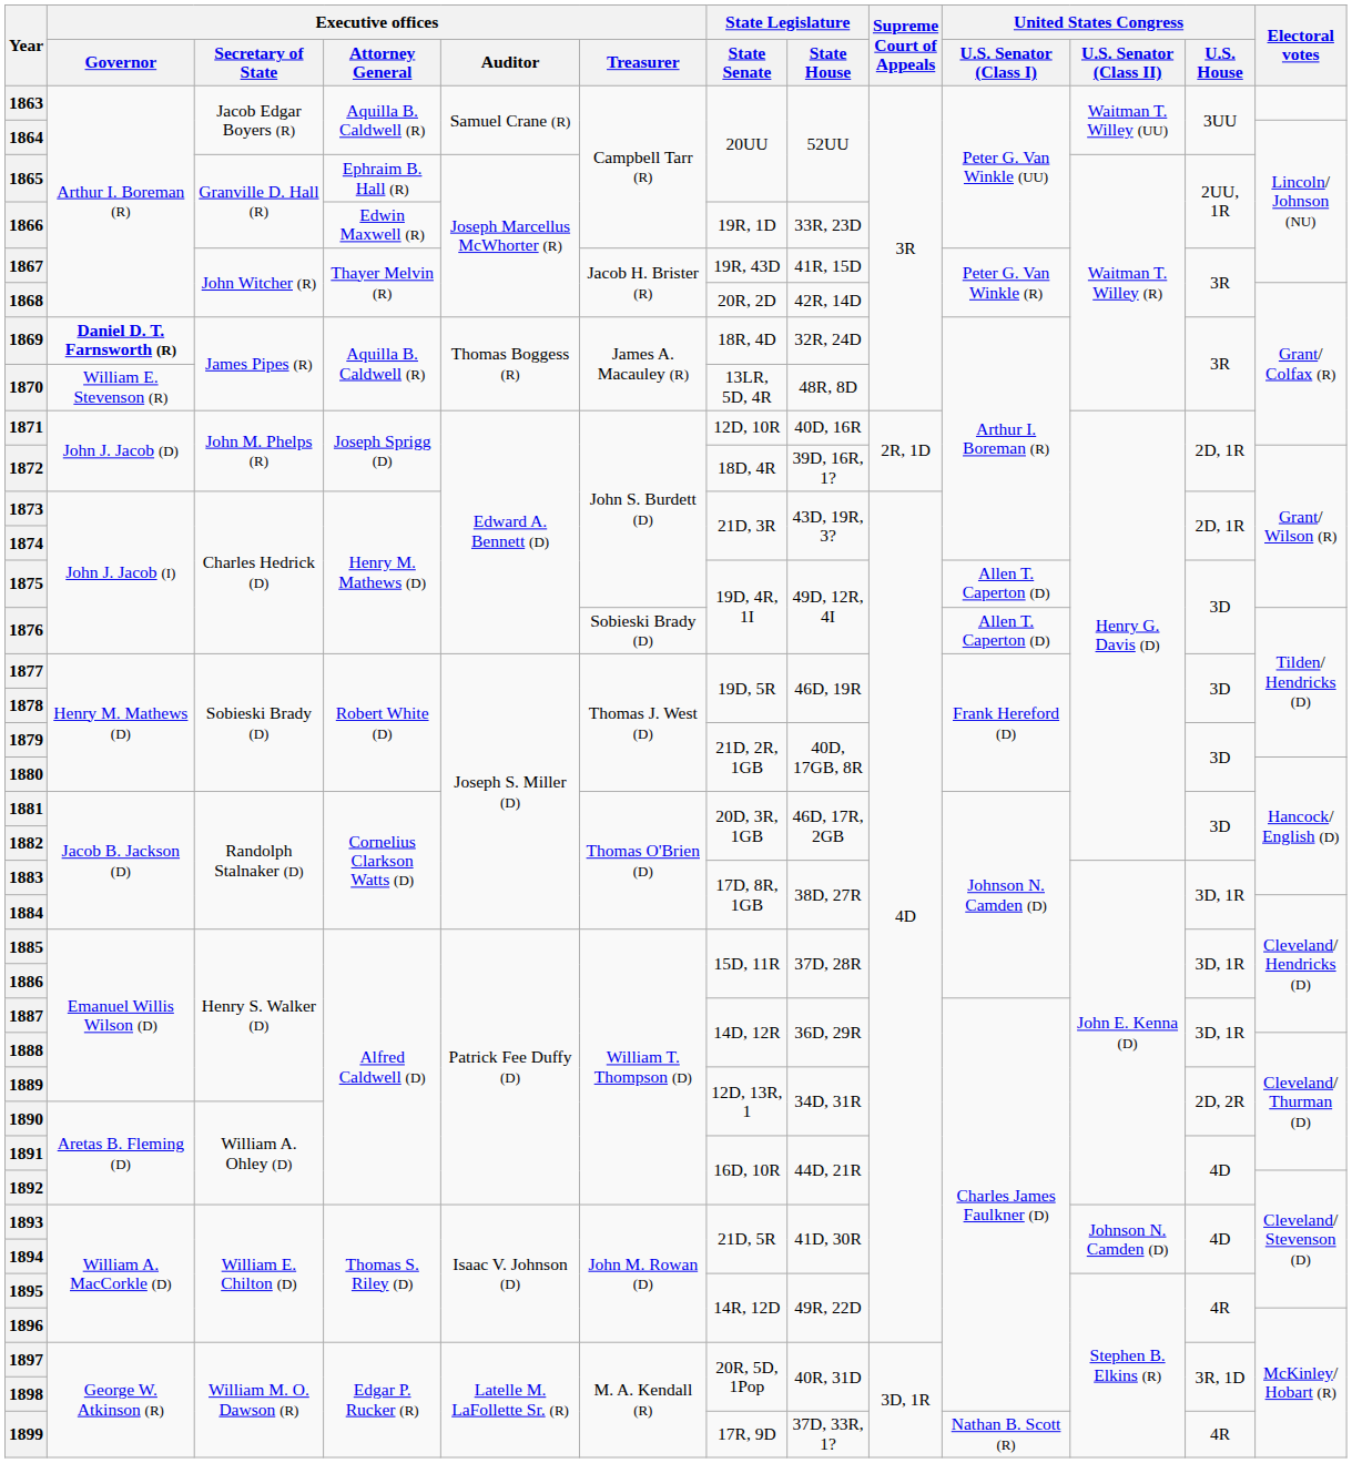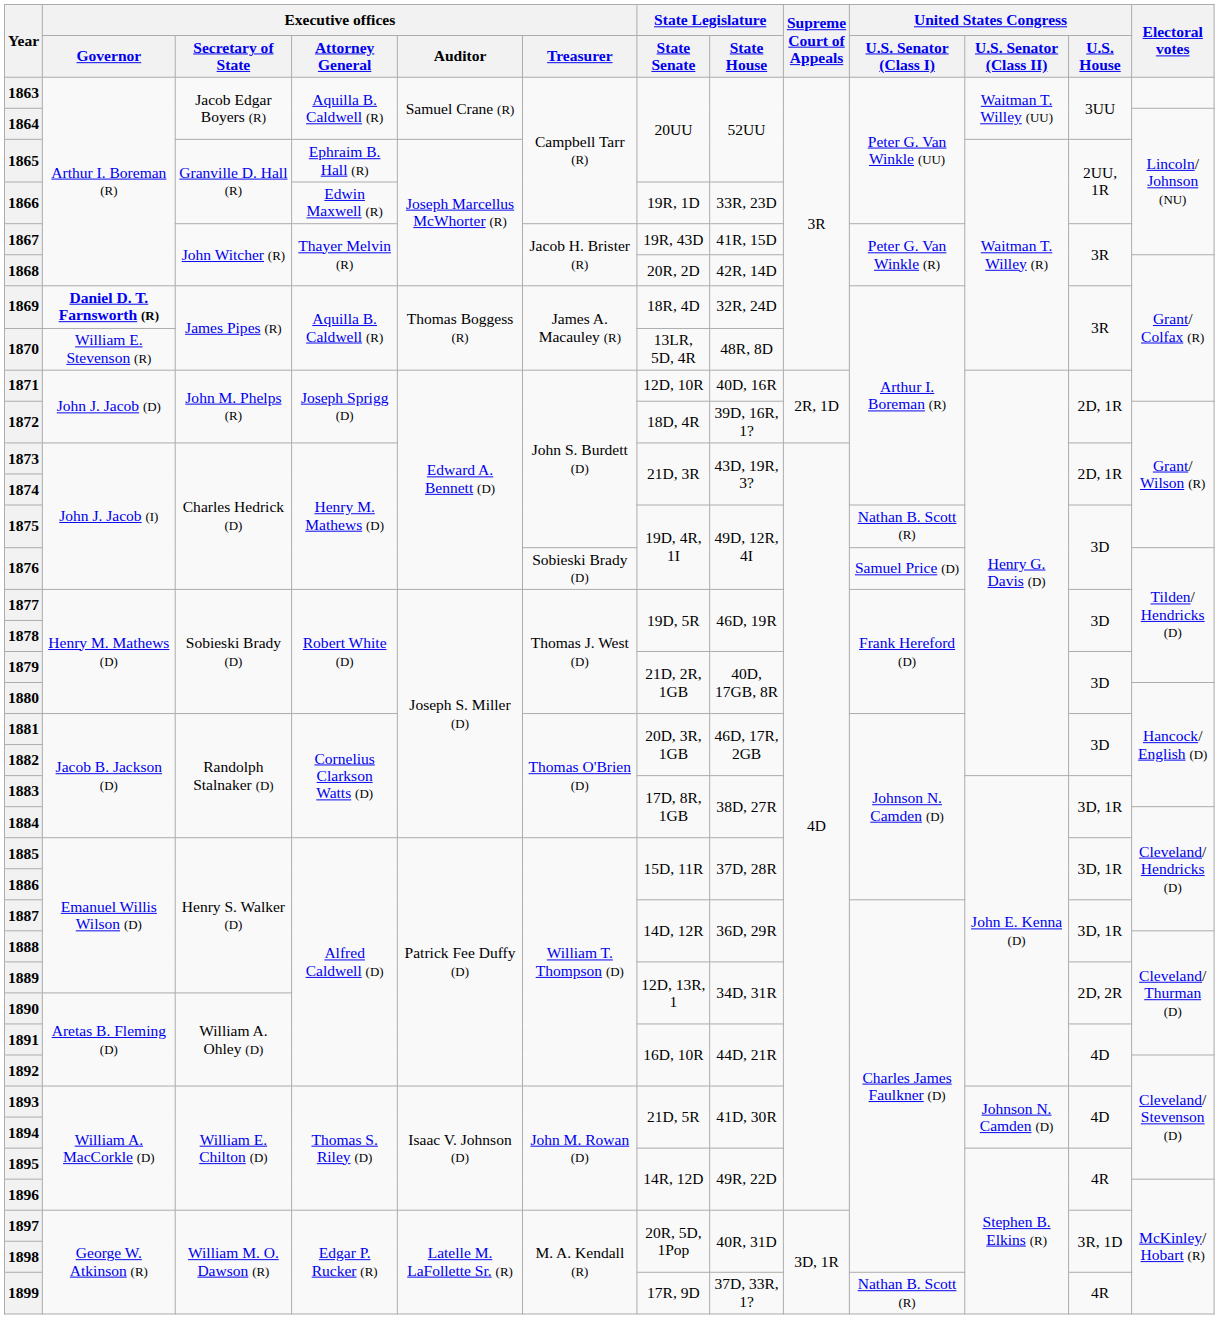 <table class="wikitable sortable sticky-header-multi" style="text-align:center">
 <tr style="height:2em">
 <th rowspan=2 class=unsortable>Year</th>
 <th colspan=5>Executive offices</th>
 <th colspan=2><a href='#'>State Legislature</a></th>
 <th rowspan=2 class=unsortable><a href='#'>Supreme<br>Court of<br>Appeals</a></th>
 <th class=unsortable colspan=3><a href='#'>United States Congress</a></th>
 <th class=unsortable rowspan=2><a href='#'>Electoral<br>votes</a></th>
 </tr>
 <tr style="height:2em">
 <th class=unsortable><a href='#'>Governor</a></th>
 <th class=unsortable><a href='#'>Secretary of State</a></th>
 <th class=unsortable><a href='#'>Attorney General</a></th>
 <th class=unsortable>Auditor</th>
 <th class=unsortable><a href='#'>Treasurer</a></th>
 <th class=unsortable><a href='#'>State Senate</a></th>
 <th class=unsortable><a href='#'>State House</a></th>
 <th class=unsortable><a href='#'>U.S. Senator (Class I)</a></th>
 <th class=unsortable><a href='#'>U.S. Senator (Class II)</a></th>
 <th class=unsortable><a href='#'>U.S. House</a></th>
 </tr>
 <tr style="height:2em">
 <th>1863</th>
 <td rowspan=6 ><a href='#'>Arthur I. Boreman</a> <small>(R)</small></td>
 <td rowspan=2 >Jacob Edgar Boyers <small>(R)</small></td>
 <td rowspan=2 ><a href='#'>Aquilla B. Caldwell</a> <small>(R)</small></td>
 <td rowspan=2 >Samuel Crane <small>(R)</small></td>
 <td rowspan=4 >Campbell Tarr <small>(R)</small></td>
 <td rowspan=3 >20UU</td>
 <td rowspan=3 >52UU</td>
 <td rowspan=8 >3R</td>
 <td rowspan=4 ><a href='#'>Peter G. Van Winkle</a> <small>(UU)</small></td>
 <td rowspan=2 ><a href='#'>Waitman T. Willey</a> <small>(UU)</small></td>
 <td rowspan=2 >3UU</td>
 </tr>
 <tr style="height:2em">
 <th>1864</th>
 <td rowspan=4 ><a href='#'>Lincoln</a>/<br><a href='#'>Johnson</a> <small>(NU)</small> </td>
 </tr>
 <tr style="height:2em">
 <th>1865</th>
 <td rowspan=2 ><a href='#'>Granville D. Hall</a> <small>(R)</small></td>
 <td><a href='#'>Ephraim B. Hall</a> <small>(R)</small></td>
 <td rowspan=4 ><a href='#'>Joseph Marcellus<br>McWhorter</a> <small>(R)</small></td>
 <td rowspan=6 ><a href='#'>Waitman T. Willey</a> <small>(R)</small></td>
 <td rowspan=2 >2UU, 1R</td>
 </tr>
 <tr style="height:2em">
 <th>1866</th>
 <td><a href='#'>Edwin Maxwell</a> <small>(R)</small></td>
 <td>19R, 1D</td>
 <td>33R, 23D</td>
 </tr>
 <tr style="height:2em">
 <th>1867</th>
 <td rowspan=2 ><a href='#'>John Witcher</a> <small>(R)</small></td>
 <td rowspan=2 ><a href='#'>Thayer Melvin</a> <small>(R)</small></td>
 <td rowspan=2 >Jacob H. Brister <small>(R)</small></td>
 <td>19R, 43D</td>
 <td>41R, 15D</td>
 <td rowspan=2 ><a href='#'>Peter G. Van Winkle</a> <small>(R)</small></td>
 <td rowspan=2 >3R</td>
 </tr>
 <tr style="height:2em">
 <th>1868</th>
 <td>20R, 2D</td>
 <td>42R, 14D</td>
 <td rowspan=4 ><a href='#'>Grant</a>/<br><a href='#'>Colfax</a> <small>(R)</small> </td>
 </tr>
 <tr style="height:2em">
 <th>1869</th>
 <td><strong><a href='#'>Daniel D. T. Farnsworth</a> <small>(R)</small></strong></td>
 <td rowspan=2 ><a href='#'>James Pipes</a> <small>(R)</small></td>
 <td rowspan=2 ><a href='#'>Aquilla B. Caldwell</a> <small>(R)</small></td>
 <td rowspan=2 >Thomas Boggess <small>(R)</small></td>
 <td rowspan=2 >James A. Macauley <small>(R)</small></td>
 <td>18R, 4D</td>
 <td>32R, 24D</td>
 <td rowspan=6 ><a href='#'>Arthur I. Boreman</a> <small>(R)</small></td>
 <td rowspan=2 >3R</td>
 </tr>
 <tr style="height:2em">
 <th>1870</th>
 <td><a href='#'>William E. Stevenson</a> <small>(R)</small></td>
 <td>13LR, 5D, 4R</td>
 <td>48R, 8D</td>
 </tr>
 <tr style="height:2em">
 <th>1871</th>
 <td rowspan=2 ><a href='#'>John J. Jacob</a> <small>(D)</small></td>
 <td rowspan=2 ><a href='#'>John M. Phelps</a> <small>(R)</small></td>
 <td rowspan=2 ><a href='#'>Joseph Sprigg</a> <small>(D)</small></td>
 <td rowspan=6 ><a href='#'>Edward A. Bennett</a> <small>(D)</small></td>
 <td rowspan=5 >John S. Burdett <small>(D)</small></td>
 <td>12D, 10R</td>
 <td>40D, 16R</td>
 <td rowspan=2 >2R, 1D</td>
 <td rowspan=12 ><a href='#'>Henry G. Davis</a> <small>(D)</small></td>
 <td rowspan=2 >2D, 1R</td>
 </tr>
 <tr style="height:2em">
 <th>1872</th>
 <td>18D, 4R</td>
 <td>39D, 16R, 1?</td>
 <td rowspan=4 ><a href='#'>Grant</a>/<br><a href='#'>Wilson</a> <small>(R)</small> </td>
 </tr>
 <tr style="height:2em">
 <th>1873</th>
 <td rowspan=4 ><a href='#'>John J. Jacob</a> <small>(I)</small></td>
 <td rowspan=4 >Charles Hedrick <small>(D)</small></td>
 <td rowspan=4 ><a href='#'>Henry M. Mathews</a> <small>(D)</small></td>
 <td rowspan=2 >21D, 3R</td>
 <td rowspan=2 >43D, 19R, 3?</td>
 <td rowspan=24 >4D</td>
 <td rowspan=2 >2D, 1R</td>
 </tr>
 <tr style="height:2em">
 <th>1874</th>
 </tr>
 <tr style="height:2em">
 <th>1875</th>
 <td rowspan=2 >19D, 4R, 1I</td>
 <td rowspan=2 >49D, 12R, 4I</td>
-<td><a href='#'>Allen T. Caperton</a> <small>(D)</small></td>
+<td><a href='#'>Nathan B. Scott</a> <small>(R)</small></td>
 <td rowspan=2 >3D</td>
 </tr>
 <tr style="height:2em">
 <th>1876</th>
 <td>Sobieski Brady <small>(D)</small></td>
-<td><a href='#'>Allen T. Caperton</a> <small>(D)</small></td>
+<td><a href='#'>Samuel Price</a> <small>(D)</small></td>
 <td rowspan=4 ><a href='#'>Tilden</a>/<br><a href='#'>Hendricks</a> <small>(D)</small> </td>
 </tr>
 <tr style="height:2em">
 <th>1877</th>
 <td rowspan=4 ><a href='#'>Henry M. Mathews</a> <small>(D)</small></td>
 <td rowspan=4 >Sobieski Brady <small>(D)</small></td>
 <td rowspan=4 ><a href='#'>Robert White</a> <small>(D)</small></td>
 <td rowspan=8 >Joseph S. Miller <small>(D)</small></td>
 <td rowspan=4 >Thomas J. West <small>(D)</small></td>
 <td rowspan=2 >19D, 5R</td>
 <td rowspan=2 >46D, 19R</td>
 <td rowspan=4 ><a href='#'>Frank Hereford</a> <small>(D)</small></td>
 <td rowspan=2 >3D</td>
 </tr>
 <tr style="height:2em">
 <th>1878</th>
 </tr>
 <tr style="height:2em">
 <th>1879</th>
 <td rowspan=2 >21D, 2R, 1GB</td>
 <td rowspan=2 >40D, 17GB, 8R</td>
 <td rowspan=2 >3D</td>
 </tr>
 <tr style="height:2em">
 <th>1880</th>
 <td rowspan=4 ><a href='#'>Hancock</a>/<br><a href='#'>English</a> <small>(D)</small> </td>
 </tr>
 <tr style="height:2em">
 <th>1881</th>
 <td rowspan=4 ><a href='#'>Jacob B. Jackson</a> <small>(D)</small></td>
 <td rowspan=4 >Randolph Stalnaker <small>(D)</small></td>
 <td rowspan=4 ><a href='#'>Cornelius Clarkson<br>Watts</a> <small>(D)</small></td>
 <td rowspan=4 ><a href='#'>Thomas O'Brien</a> <small>(D)</small></td>
 <td rowspan=2 >20D, 3R, 1GB</td>
 <td rowspan=2 >46D, 17R, 2GB</td>
 <td rowspan=6 ><a href='#'>Johnson N. Camden</a> <small>(D)</small></td>
 <td rowspan=2 >3D</td>
 </tr>
 <tr style="height:2em">
 <th>1882</th>
 </tr>
 <tr style="height:2em">
 <th>1883</th>
 <td rowspan=2 >17D, 8R, 1GB</td>
 <td rowspan=2 >38D, 27R</td>
 <td rowspan=10 ><a href='#'>John E. Kenna</a> <small>(D)</small></td>
 <td rowspan=2 >3D, 1R</td>
 </tr>
 <tr style="height:2em">
 <th>1884</th>
 <td rowspan=4 ><a href='#'>Cleveland</a>/<br><a href='#'>Hendricks</a> <small>(D)</small> </td>
 </tr>
 <tr style="height:2em">
 <th>1885</th>
 <td rowspan=5 ><a href='#'>Emanuel Willis Wilson</a> <small>(D)</small></td>
 <td rowspan=5 >Henry S. Walker <small>(D)</small></td>
 <td rowspan=8 ><a href='#'>Alfred Caldwell</a> <small>(D)</small></td>
 <td rowspan=8 >Patrick Fee Duffy <small>(D)</small></td>
 <td rowspan=8 ><a href='#'>William T. Thompson</a> <small>(D)</small></td>
 <td rowspan=2 >15D, 11R</td>
 <td rowspan=2 >37D, 28R</td>
 <td rowspan=2 >3D, 1R</td>
 </tr>
 <tr style="height:2em">
 <th>1886</th>
 </tr>
 <tr style="height:2em">
 <th>1887</th>
 <td rowspan=2 >14D, 12R</td>
 <td rowspan=2 >36D, 29R</td>
 <td rowspan=12 ><a href='#'>Charles James Faulkner</a> <small>(D)</small></td>
 <td rowspan=2 >3D, 1R</td>
 </tr>
 <tr style="height:2em">
 <th>1888</th>
 <td rowspan=4 ><a href='#'>Cleveland</a>/<br><a href='#'>Thurman</a> <small>(D)</small> </td>
 </tr>
 <tr style="height:2em">
 <th>1889</th>
 <td rowspan=2 >12D, 13R, 1</td>
 <td rowspan=2 >34D, 31R</td>
 <td rowspan=2 >2D, 2R</td>
 </tr>
 <tr style="height:2em">
 <th>1890</th>
 <td rowspan=3 ><a href='#'>Aretas B. Fleming</a> <small>(D)</small></td>
 <td rowspan=3 >William A. Ohley <small>(D)</small></td>
 </tr>
 <tr style="height:2em">
 <th>1891</th>
 <td rowspan=2 >16D, 10R</td>
 <td rowspan=2 >44D, 21R</td>
 <td rowspan=2 >4D</td>
 </tr>
 <tr style="height:2em">
 <th>1892</th>
 <td rowspan=4 ><a href='#'>Cleveland</a>/<br><a href='#'>Stevenson</a> <small>(D)</small> </td>
 </tr>
 <tr style="height:2em">
 <th>1893</th>
 <td rowspan=4 ><a href='#'>William A. MacCorkle</a> <small>(D)</small></td>
 <td rowspan=4 ><a href='#'>William E. Chilton</a> <small>(D)</small></td>
 <td rowspan=4 ><a href='#'>Thomas S. Riley</a> <small>(D)</small></td>
 <td rowspan=4 >Isaac V. Johnson <small>(D)</small></td>
 <td rowspan=4 ><a href='#'>John M. Rowan</a> <small>(D)</small></td>
 <td rowspan=2 >21D, 5R</td>
 <td rowspan=2 >41D, 30R</td>
 <td rowspan=2 ><a href='#'>Johnson N. Camden</a> <small>(D)</small></td>
 <td rowspan=2 >4D</td>
 </tr>
 <tr style="height:2em">
 <th>1894</th>
 </tr>
 <tr style="height:2em">
 <th>1895</th>
 <td rowspan=2 >14R, 12D</td>
 <td rowspan=2 >49R, 22D</td>
 <td rowspan=5 ><a href='#'>Stephen B. Elkins</a> <small>(R)</small></td>
 <td rowspan=2 >4R</td>
 </tr>
 <tr style="height:2em">
 <th>1896</th>
 <td rowspan=4 ><a href='#'>McKinley</a>/<br><a href='#'>Hobart</a> <small>(R)</small> </td>
 </tr>
 <tr style="height:2em">
 <th>1897</th>
 <td rowspan=3 ><a href='#'>George W. Atkinson</a> <small>(R)</small></td>
 <td rowspan=3 ><a href='#'>William M. O. Dawson</a> <small>(R)</small></td>
 <td rowspan=3 ><a href='#'>Edgar P. Rucker</a> <small>(R)</small></td>
 <td rowspan=3 ><a href='#'>Latelle M. LaFollette Sr.</a> <small>(R)</small></td>
 <td rowspan=3 >M. A. Kendall <small>(R)</small></td>
 <td rowspan=2 >20R, 5D, 1Pop</td>
 <td rowspan=2 >40R, 31D</td>
 <td rowspan=3 >3D, 1R</td>
 <td rowspan=2 >3R, 1D</td>
 </tr>
 <tr style="height:2em">
 <th>1898</th>
 </tr>
 <tr style="height:2em">
 <th>1899</th>
 <td>17R, 9D</td>
 <td>37D, 33R, 1?</td>
 <td><a href='#'>Nathan B. Scott</a> <small>(R)</small></td>
 <td>4R</td>
 </tr>
 </table>
